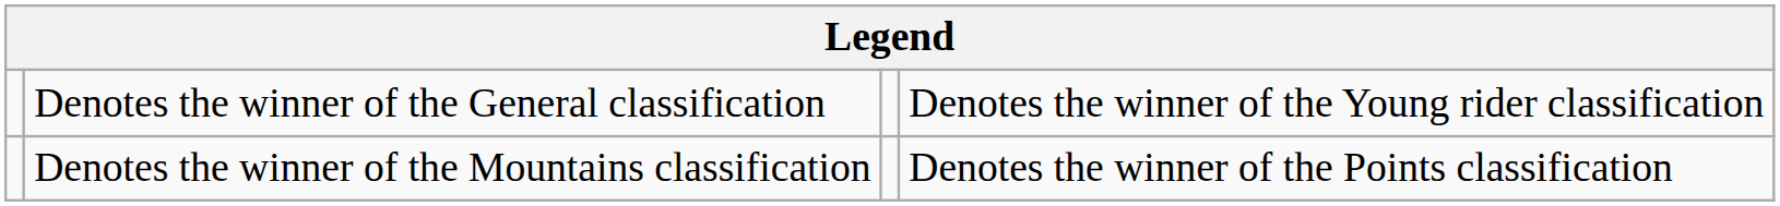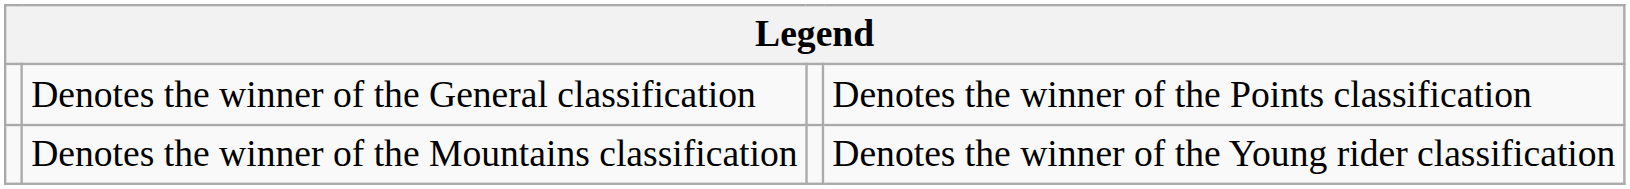 <table class="wikitable">
 <tr>
 <th colspan="4">Legend</th>
 </tr>
 <tr>
 <td></td>
 <td>Denotes the winner of the General classification</td>
 <td></td>
-<td>Denotes the winner of the Young rider classification</td>
+<td>Denotes the winner of the Points classification</td>
 </tr>
 <tr>
 <td></td>
 <td>Denotes the winner of the Mountains classification</td>
 <td></td>
-<td>Denotes the winner of the Points classification</td>
+<td>Denotes the winner of the Young rider classification</td>
 </tr>
 </table>
